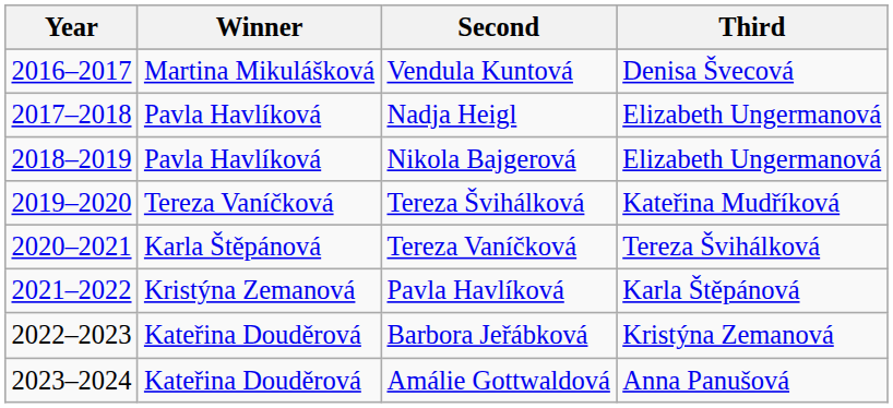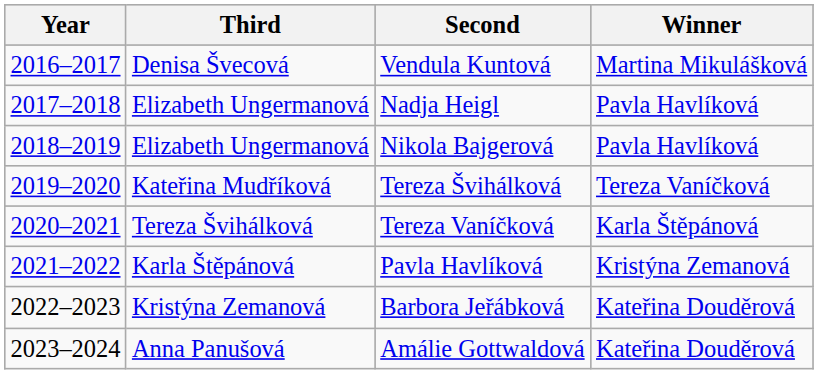 <table class="wikitable" style="font-size:95%">
 <tr>
 <th>Year</th>
+<th>Third</th>
+<th>Second</th>
 <th>Winner</th>
-<th>Second</th>
-<th>Third</th>
 </tr>
 <tr>
 <td><a href='#'>2016–2017</a></td>
+<td> <a href='#'>Denisa Švecová</a></td>
+<td> <a href='#'>Vendula Kuntová</a></td>
 <td> <a href='#'>Martina Mikulášková</a></td>
-<td> <a href='#'>Vendula Kuntová</a></td>
-<td> <a href='#'>Denisa Švecová</a></td>
 </tr>
 <tr>
 <td><a href='#'>2017–2018</a></td>
+<td> <a href='#'>Elizabeth Ungermanová</a></td>
+<td> <a href='#'>Nadja Heigl</a></td>
 <td> <a href='#'>Pavla Havlíková</a></td>
-<td> <a href='#'>Nadja Heigl</a></td>
-<td> <a href='#'>Elizabeth Ungermanová</a></td>
 </tr>
 <tr>
 <td><a href='#'>2018–2019</a></td>
+<td> <a href='#'>Elizabeth Ungermanová</a></td>
+<td> <a href='#'>Nikola Bajgerová</a></td>
 <td> <a href='#'>Pavla Havlíková</a></td>
-<td> <a href='#'>Nikola Bajgerová</a></td>
-<td> <a href='#'>Elizabeth Ungermanová</a></td>
 </tr>
 <tr>
 <td><a href='#'>2019–2020</a></td>
+<td> <a href='#'>Kateřina Mudříková</a></td>
+<td> <a href='#'>Tereza Švihálková</a></td>
 <td> <a href='#'>Tereza Vaníčková</a></td>
-<td> <a href='#'>Tereza Švihálková</a></td>
-<td> <a href='#'>Kateřina Mudříková</a></td>
 </tr>
 <tr>
 <td><a href='#'>2020–2021</a></td>
+<td> <a href='#'>Tereza Švihálková</a></td>
+<td> <a href='#'>Tereza Vaníčková</a></td>
 <td> <a href='#'>Karla Štěpánová</a></td>
-<td> <a href='#'>Tereza Vaníčková</a></td>
-<td> <a href='#'>Tereza Švihálková</a></td>
 </tr>
 <tr>
 <td><a href='#'>2021–2022</a></td>
+<td> <a href='#'>Karla Štěpánová</a></td>
+<td> <a href='#'>Pavla Havlíková</a></td>
 <td> <a href='#'>Kristýna Zemanová</a></td>
-<td> <a href='#'>Pavla Havlíková</a></td>
-<td> <a href='#'>Karla Štěpánová</a></td>
 </tr>
 <tr>
 <td>2022–2023</td>
+<td> <a href='#'>Kristýna Zemanová</a></td>
+<td> <a href='#'>Barbora Jeřábková</a></td>
 <td> <a href='#'>Kateřina Douděrová</a></td>
-<td> <a href='#'>Barbora Jeřábková</a></td>
-<td> <a href='#'>Kristýna Zemanová</a></td>
 </tr>
 <tr>
 <td>2023–2024</td>
+<td> <a href='#'>Anna Panušová</a></td>
+<td> <a href='#'>Amálie Gottwaldová</a></td>
 <td> <a href='#'>Kateřina Douděrová</a></td>
-<td> <a href='#'>Amálie Gottwaldová</a></td>
-<td> <a href='#'>Anna Panušová</a></td>
 </tr>
 </table>
